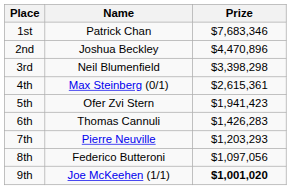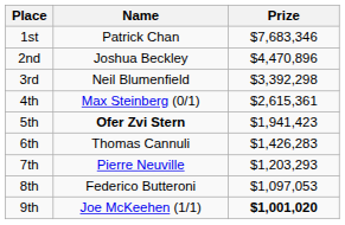 <table class="wikitable">
 <tr>
 <th width="50">Place</th>
 <th width="200">Name</th>
 <th width="125">Prize</th>
 </tr>
 <tr>
 <td align = "center">1st</td>
 <td align = "center">Patrick Chan</td>
 <td align = "center">$7,683,346</td>
 </tr>
 <tr>
 <td align = "center">2nd</td>
 <td align = "center">Joshua Beckley</td>
 <td align = "center">$4,470,896</td>
 </tr>
 <tr>
 <td align = "center">3rd</td>
 <td align = "center">Neil Blumenfield</td>
-<td align = "center">$3,398,298</td>
+<td align = "center">$3,392,298</td>
 </tr>
 <tr>
 <td align = "center">4th</td>
 <td align = "center"><a href='#'>Max Steinberg</a> (0/1)</td>
 <td align = "center">$2,615,361</td>
 </tr>
 <tr>
 <td align = "center">5th</td>
-<td align = "center">Ofer Zvi Stern</td>
+<td align = "center"><strong>Ofer Zvi Stern</strong></td>
 <td align = "center">$1,941,423</td>
 </tr>
 <tr>
 <td align = "center">6th</td>
 <td align = "center">Thomas Cannuli</td>
 <td align = "center">$1,426,283</td>
 </tr>
 <tr>
 <td align = "center">7th</td>
 <td align = "center"><a href='#'>Pierre Neuville</a></td>
 <td align = "center">$1,203,293</td>
 </tr>
 <tr>
 <td align = "center">8th</td>
 <td align = "center">Federico Butteroni</td>
-<td align = "center">$1,097,056</td>
+<td align = "center">$1,097,053</td>
 </tr>
 <tr>
 <td align = "center">9th</td>
 <td align = "center"><a href='#'>Joe McKeehen</a> (1/1)</td>
 <td align = "center"><strong>$1,001,020</strong></td>
 </tr>
 </table>
